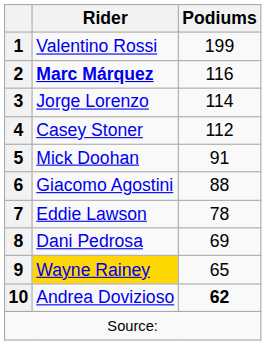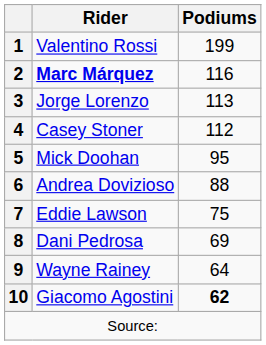 <table class="wikitable" style="text-align:center">
 <tr>
 <th></th>
 <th>Rider</th>
 <th>Podiums</th>
 </tr>
 <tr>
 <th>1</th>
 <td align=left> <a href='#'>Valentino Rossi</a></td>
 <td>199</td>
 </tr>
 <tr>
 <th>2</th>
 <td align=left> <strong><a href='#'>Marc Márquez</a></strong></td>
 <td>116</td>
 </tr>
 <tr>
 <th>3</th>
 <td align=left> <a href='#'>Jorge Lorenzo</a></td>
-<td>114</td>
+<td>113</td>
 </tr>
 <tr>
 <th>4</th>
 <td align=left> <a href='#'>Casey Stoner</a></td>
 <td>112</td>
 </tr>
 <tr>
 <th>5</th>
 <td align=left> <a href='#'>Mick Doohan</a></td>
-<td>91</td>
+<td>95</td>
 </tr>
 <tr>
 <th>6</th>
-<td align=left> <a href='#'>Giacomo Agostini</a></td>
+<td align=left> <a href='#'>Andrea Dovizioso</a></td>
 <td>88</td>
 </tr>
 <tr>
 <th>7</th>
 <td align=left> <a href='#'>Eddie Lawson</a></td>
-<td>78</td>
+<td>75</td>
 </tr>
 <tr>
 <th>8</th>
 <td align=left> <a href='#'>Dani Pedrosa</a></td>
 <td>69</td>
 </tr>
 <tr>
 <th>9</th>
-<td align=left style="background: gold;"> <a href='#'>Wayne Rainey</a></td>
-<td>65</td>
+<td align=left> <a href='#'>Wayne Rainey</a></td>
+<td>64</td>
 </tr>
 <tr>
 <th>10</th>
-<td align=left> <a href='#'>Andrea Dovizioso</a></td>
+<td align=left> <a href='#'>Giacomo Agostini</a></td>
 <td><strong>62</strong></td>
 </tr>
 <tr>
 <td colspan=3><small>Source:</small></td>
 </tr>
 </table>
